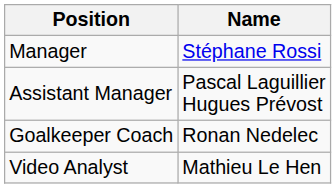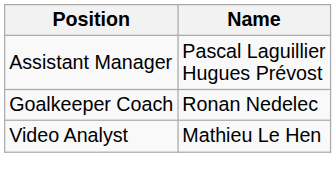 <table class="wikitable">
 <tr>
 <th>Position</th>
 <th>Name</th>
-</tr>
-<tr>
-<td>Manager</td>
-<td> <a href='#'>Stéphane Rossi</a></td>
 </tr>
 <tr>
 <td>Assistant Manager</td>
 <td> Pascal Laguillier <br>  Hugues Prévost</td>
 </tr>
 <tr>
 <td>Goalkeeper Coach</td>
 <td> Ronan Nedelec</td>
 </tr>
 <tr>
 <td>Video Analyst</td>
 <td> Mathieu Le Hen</td>
 </tr>
 </table>
